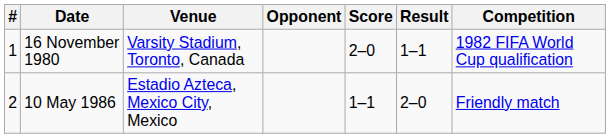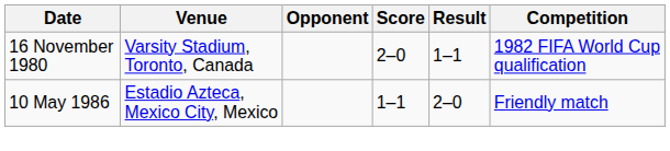 <table class="wikitable">
 <tr>
-<th>#</th>
 <th>Date</th>
 <th>Venue</th>
 <th>Opponent</th>
 <th>Score</th>
 <th>Result</th>
 <th>Competition</th>
 </tr>
 <tr>
-<td>1</td>
 <td>16 November 1980</td>
 <td><a href='#'>Varsity Stadium</a>, <a href='#'>Toronto</a>, Canada</td>
 <td></td>
 <td>2–0</td>
 <td>1–1</td>
 <td><a href='#'>1982 FIFA World Cup qualification</a></td>
 </tr>
 <tr>
-<td>2</td>
 <td>10 May 1986</td>
 <td><a href='#'>Estadio Azteca</a>, <a href='#'>Mexico City</a>, Mexico</td>
 <td></td>
 <td>1–1</td>
 <td>2–0</td>
 <td><a href='#'>Friendly match</a></td>
 </tr>
 </table>
